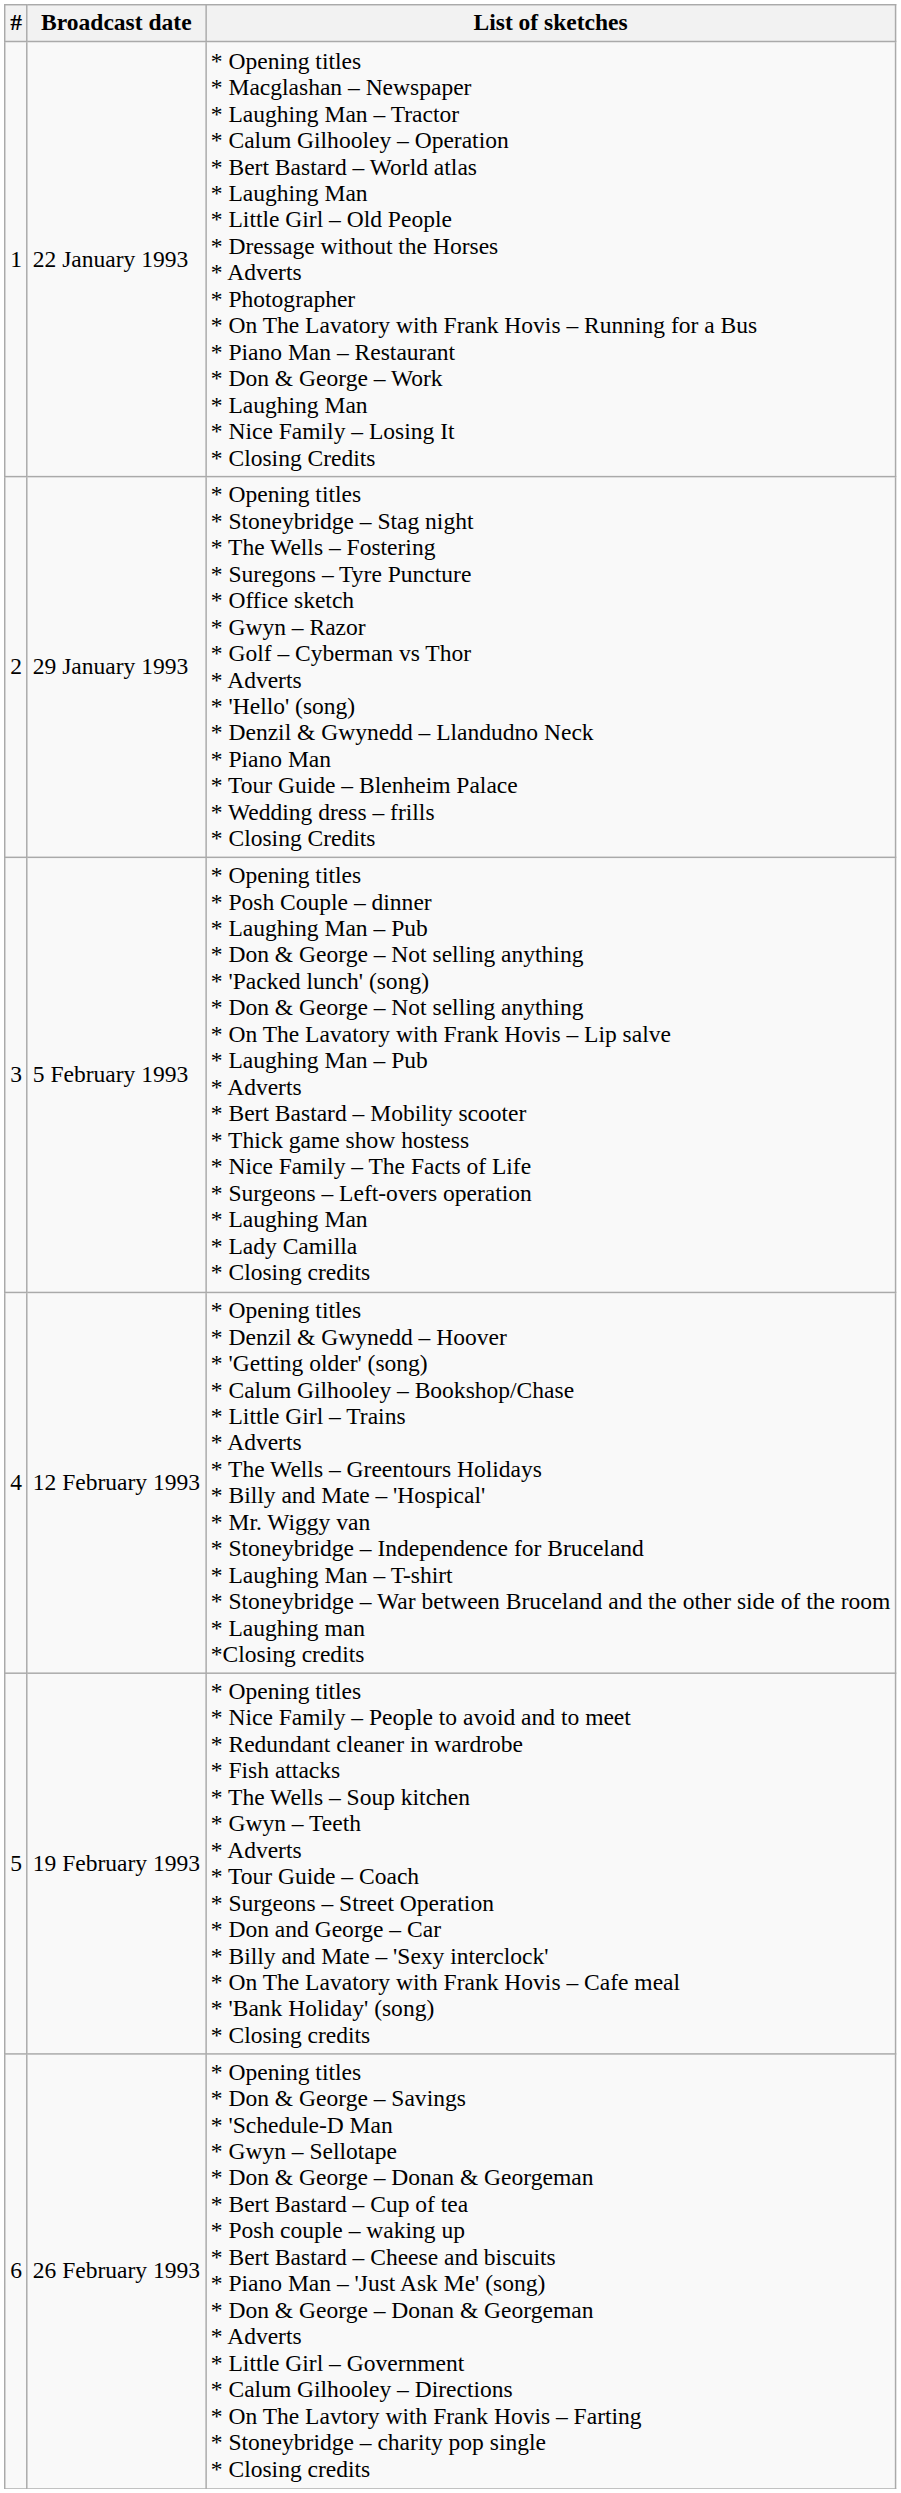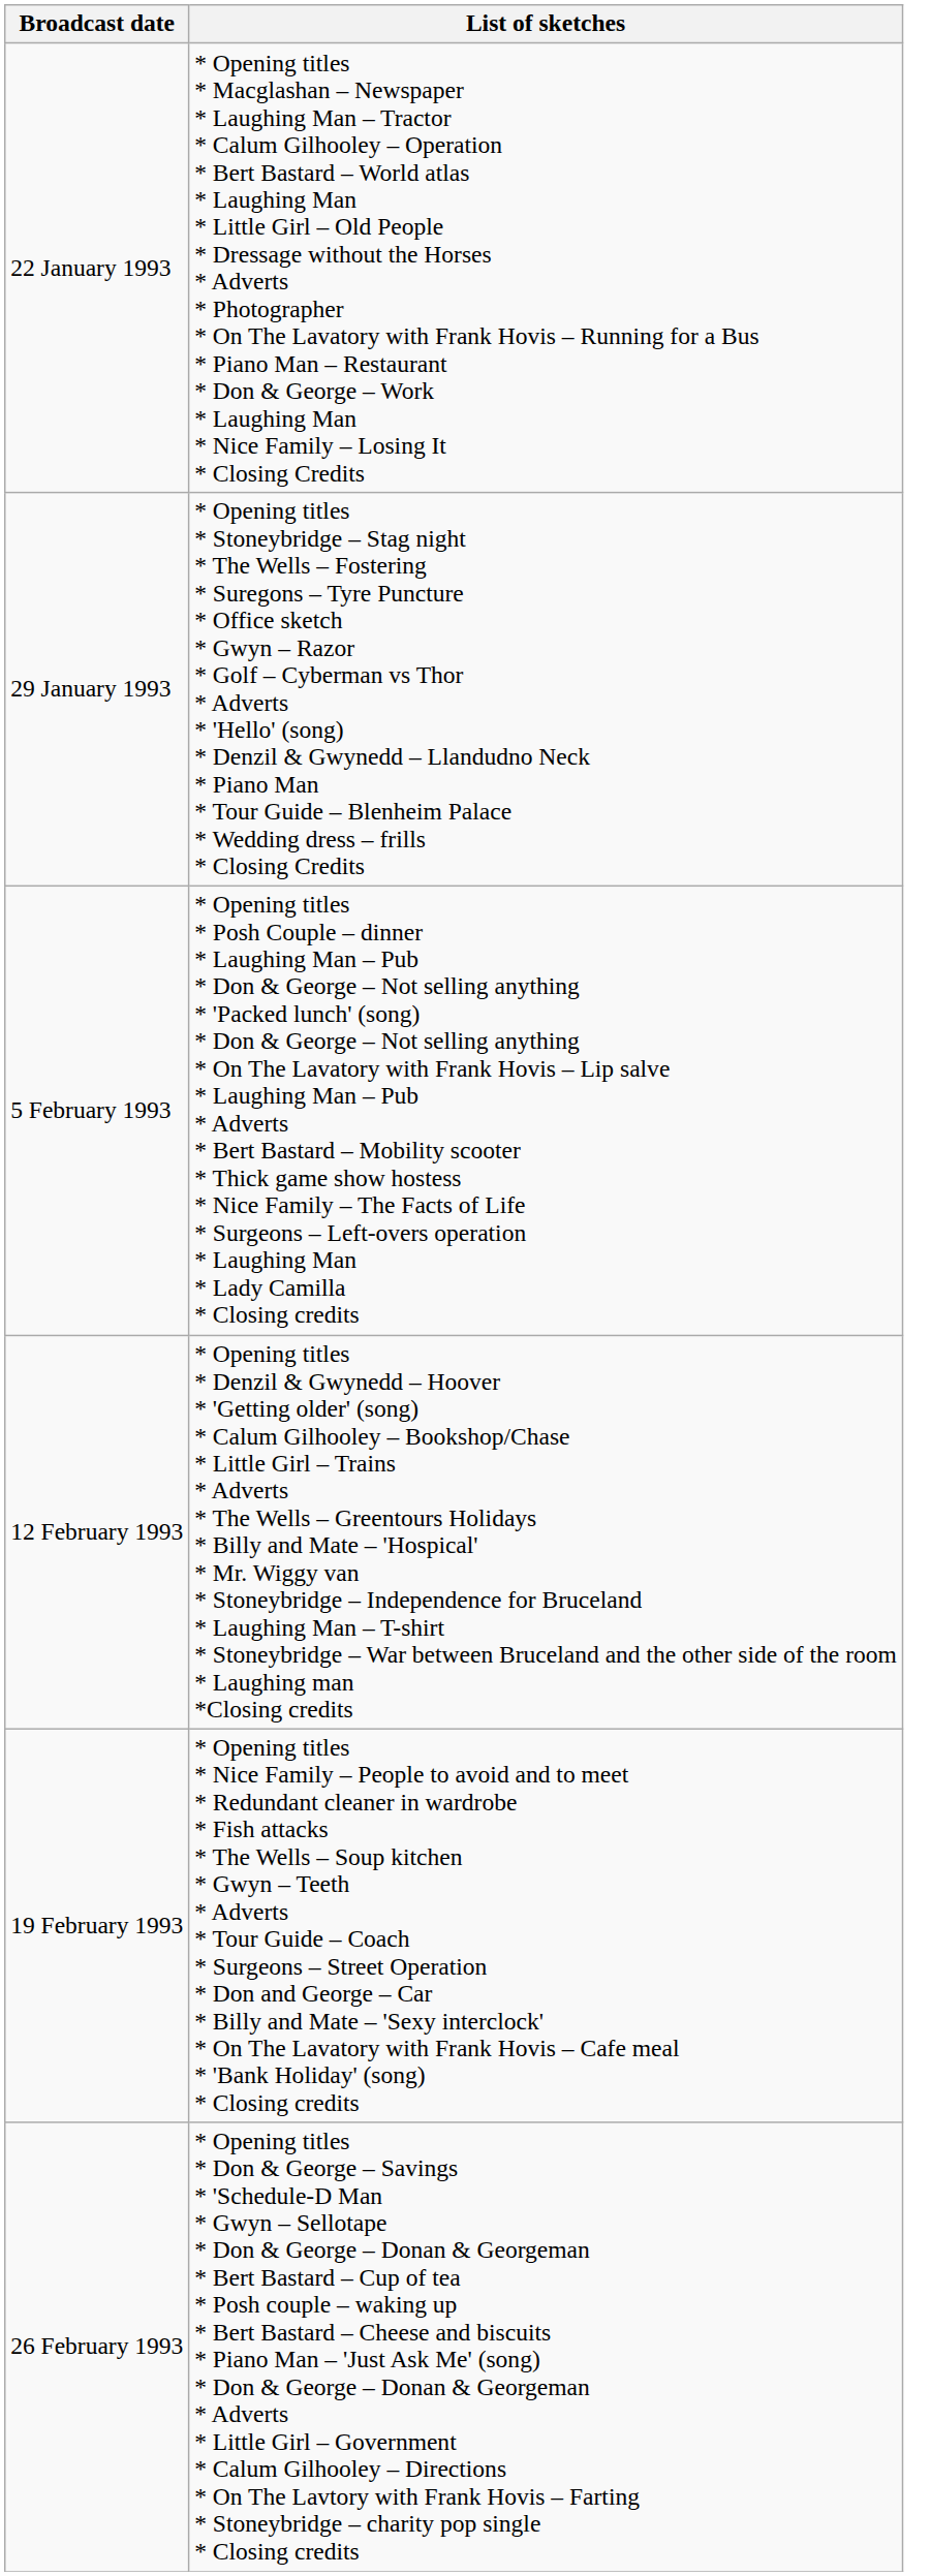 <table class="wikitable">
 <tr>
-<th>#</th>
 <th>Broadcast date</th>
 <th>List of sketches</th>
 </tr>
 <tr>
-<td>1</td>
 <td>22 January 1993</td>
 <td>* Opening titles<br>* Macglashan – Newspaper<br>* Laughing Man – Tractor<br>* Calum Gilhooley – Operation<br>* Bert Bastard – World atlas<br>* Laughing Man<br>* Little Girl – Old People<br>* Dressage without the Horses<br>* Adverts<br>* Photographer<br>* On The Lavatory with Frank Hovis – Running for a Bus<br>* Piano Man – Restaurant<br>* Don & George – Work<br>* Laughing Man<br>* Nice Family – Losing It<br>* Closing Credits</td>
 </tr>
 <tr>
-<td>2</td>
 <td>29 January 1993</td>
 <td>* Opening titles<br>* Stoneybridge – Stag night<br>* The Wells – Fostering<br>* Suregons – Tyre Puncture<br>* Office sketch<br>* Gwyn – Razor<br>* Golf – Cyberman vs Thor<br>* Adverts<br>* 'Hello' (song)<br>* Denzil & Gwynedd – Llandudno Neck<br>* Piano Man<br>* Tour Guide – Blenheim Palace<br>* Wedding dress – frills<br>* Closing Credits</td>
 </tr>
 <tr>
-<td>3</td>
 <td>5 February 1993</td>
 <td>* Opening titles<br>* Posh Couple – dinner<br>* Laughing Man – Pub<br>* Don & George – Not selling anything<br>* 'Packed lunch' (song)<br>* Don & George – Not selling anything<br>* On The Lavatory with Frank Hovis – Lip salve<br>* Laughing Man – Pub<br>* Adverts<br>* Bert Bastard – Mobility scooter<br>* Thick game show hostess<br>* Nice Family – The Facts of Life<br>* Surgeons – Left-overs operation<br>* Laughing Man<br>* Lady Camilla<br>* Closing credits</td>
 </tr>
 <tr>
-<td>4</td>
 <td>12 February 1993</td>
 <td>* Opening titles<br>* Denzil & Gwynedd – Hoover<br>* 'Getting older' (song)<br>* Calum Gilhooley – Bookshop/Chase<br>* Little Girl – Trains<br>* Adverts<br>* The Wells – Greentours Holidays<br>* Billy and Mate – 'Hospical'<br>* Mr. Wiggy van<br>* Stoneybridge – Independence for Bruceland<br>* Laughing Man – T-shirt<br>* Stoneybridge – War between Bruceland and the other side of the room<br>* Laughing man<br>*Closing credits</td>
 </tr>
 <tr>
-<td>5</td>
 <td>19 February 1993</td>
 <td>* Opening titles<br>* Nice Family – People to avoid and to meet<br>* Redundant cleaner in wardrobe<br>* Fish attacks<br>* The Wells – Soup kitchen<br>* Gwyn – Teeth<br>* Adverts<br>* Tour Guide – Coach<br>* Surgeons – Street Operation<br>* Don and George – Car<br>* Billy and Mate – 'Sexy interclock'<br>* On The Lavatory with Frank Hovis – Cafe meal<br>* 'Bank Holiday' (song)<br>* Closing credits</td>
 </tr>
 <tr>
-<td>6</td>
 <td>26 February 1993</td>
 <td>* Opening titles<br>* Don & George – Savings<br>* 'Schedule-D Man<br>* Gwyn – Sellotape<br>* Don & George – Donan & Georgeman<br>* Bert Bastard – Cup of tea<br>* Posh couple – waking up<br>* Bert Bastard – Cheese and biscuits<br>* Piano Man – 'Just Ask Me' (song)<br>* Don & George – Donan & Georgeman<br>* Adverts<br>* Little Girl – Government<br>* Calum Gilhooley – Directions<br>* On The Lavtory with Frank Hovis – Farting<br>* Stoneybridge – charity pop single<br>* Closing credits</td>
 </tr>
 </table>
